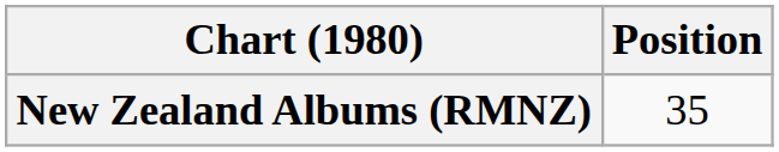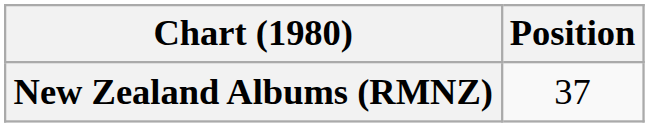 <table class="wikitable plainrowheaders" style="text-align:center">
 <tr>
 <th scope="col">Chart (1980)</th>
 <th scope="col">Position</th>
 </tr>
 <tr>
 <th scope="row">New Zealand Albums (RMNZ)</th>
-<td>35</td>
+<td>37</td>
 </tr>
 </table>
